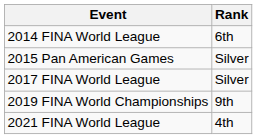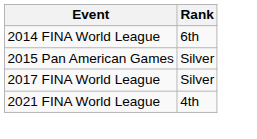 <table class="wikitable">
 <tr>
 <th>Event</th>
 <th>Rank</th>
 </tr>
 <tr>
 <td>2014 FINA World League</td>
 <td>6th</td>
 </tr>
 <tr>
 <td>2015 Pan American Games</td>
 <td>Silver</td>
 </tr>
 <tr>
 <td>2017 FINA World League</td>
 <td>Silver</td>
 </tr>
 <tr>
-<td>2019 FINA World Championships</td>
-<td>9th</td>
-</tr>
-<tr>
 <td>2021 FINA World League</td>
 <td>4th</td>
 </tr>
 </table>
